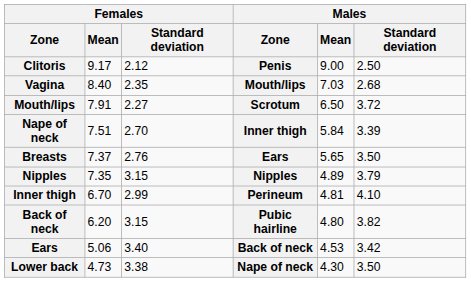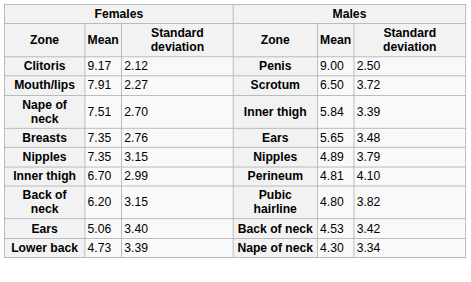 <table class="wikitable">
 <tr>
 <th colspan="3">Females</th>
 <th colspan="3">Males</th>
 </tr>
 <tr>
 <th>Zone</th>
 <th>Mean</th>
 <th>Standard deviation</th>
 <th>Zone</th>
 <th>Mean</th>
 <th>Standard deviation</th>
 </tr>
 <tr>
 <th>Clitoris</th>
 <td>9.17</td>
 <td>2.12</td>
 <th>Penis</th>
 <td>9.00</td>
 <td>2.50</td>
 </tr>
 <tr>
-<th>Vagina</th>
-<td>8.40</td>
-<td>2.35</td>
-<th>Mouth/lips</th>
-<td>7.03</td>
-<td>2.68</td>
-</tr>
-<tr>
 <th>Mouth/lips</th>
 <td>7.91</td>
 <td>2.27</td>
 <th>Scrotum</th>
 <td>6.50</td>
 <td>3.72</td>
 </tr>
 <tr>
 <th>Nape of neck</th>
 <td>7.51</td>
 <td>2.70</td>
 <th>Inner thigh</th>
 <td>5.84</td>
 <td>3.39</td>
 </tr>
 <tr>
 <th>Breasts</th>
-<td>7.37</td>
+<td>7.35</td>
 <td>2.76</td>
 <th>Ears</th>
 <td>5.65</td>
-<td>3.50</td>
+<td>3.48</td>
 </tr>
 <tr>
 <th>Nipples</th>
 <td>7.35</td>
 <td>3.15</td>
 <th>Nipples</th>
 <td>4.89</td>
 <td>3.79</td>
 </tr>
 <tr>
 <th>Inner thigh</th>
 <td>6.70</td>
 <td>2.99</td>
 <th>Perineum</th>
 <td>4.81</td>
 <td>4.10</td>
 </tr>
 <tr>
 <th>Back of neck</th>
 <td>6.20</td>
 <td>3.15</td>
 <th>Pubic hairline</th>
 <td>4.80</td>
 <td>3.82</td>
 </tr>
 <tr>
 <th>Ears</th>
 <td>5.06</td>
 <td>3.40</td>
 <th>Back of neck</th>
 <td>4.53</td>
 <td>3.42</td>
 </tr>
 <tr>
 <th>Lower back</th>
 <td>4.73</td>
-<td>3.38</td>
+<td>3.39</td>
 <th>Nape of neck</th>
 <td>4.30</td>
-<td>3.50</td>
+<td>3.34</td>
 </tr>
 </table>
